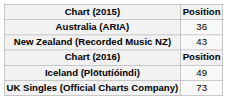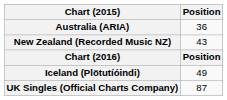 <table class="wikitable sortable plainrowheaders" style="text-align:center">
 <tr>
 <th scope="col">Chart (2015)</th>
 <th scope="col">Position</th>
 </tr>
 <tr>
 <th scope="row">Australia (ARIA)</th>
 <td>36</td>
 </tr>
 <tr>
 <th scope="row">New Zealand (Recorded Music NZ)</th>
 <td>43</td>
 </tr>
 <tr>
 <th scope="col">Chart (2016)</th>
 <th scope="col">Position</th>
 </tr>
 <tr>
 <th scope="row">Iceland (Plötutíóindi)</th>
 <td>49</td>
 </tr>
 <tr>
 <th scope="row">UK Singles (Official Charts Company)</th>
-<td>73</td>
+<td>87</td>
 </tr>
 </table>
